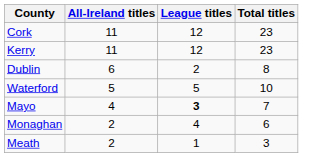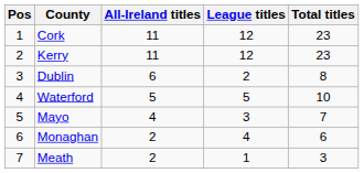 <table class="wikitable" style="text-align:center">
 <tr>
+<th>Pos</th>
 <th>County</th>
 <th><a href='#'>All-Ireland</a> titles</th>
 <th><a href='#'>League</a> titles</th>
 <th>Total titles</th>
 </tr>
 <tr>
+<td>1</td>
 <td style="text-align:left"> <a href='#'>Cork</a></td>
 <td>11</td>
 <td>12</td>
 <td>23</td>
 </tr>
 <tr>
+<td>2</td>
 <td style="text-align:left"> <a href='#'>Kerry</a></td>
 <td>11</td>
 <td>12</td>
 <td>23</td>
 </tr>
 <tr>
+<td>3</td>
 <td style="text-align:left"> <a href='#'>Dublin</a></td>
 <td>6</td>
 <td>2</td>
 <td>8</td>
 </tr>
 <tr>
+<td>4</td>
 <td style="text-align:left"> <a href='#'>Waterford</a></td>
 <td>5</td>
 <td>5</td>
 <td>10</td>
 </tr>
 <tr>
+<td>5</td>
 <td style="text-align:left"> <a href='#'>Mayo</a></td>
 <td>4</td>
-<td><strong>3</strong></td>
+<td>3</td>
 <td>7</td>
 </tr>
 <tr>
+<td>6</td>
 <td style="text-align:left"> <a href='#'>Monaghan</a></td>
 <td>2</td>
 <td>4</td>
 <td>6</td>
 </tr>
 <tr>
+<td>7</td>
 <td style="text-align:left"> <a href='#'>Meath</a></td>
 <td>2</td>
 <td>1</td>
 <td>3</td>
 </tr>
 </table>
